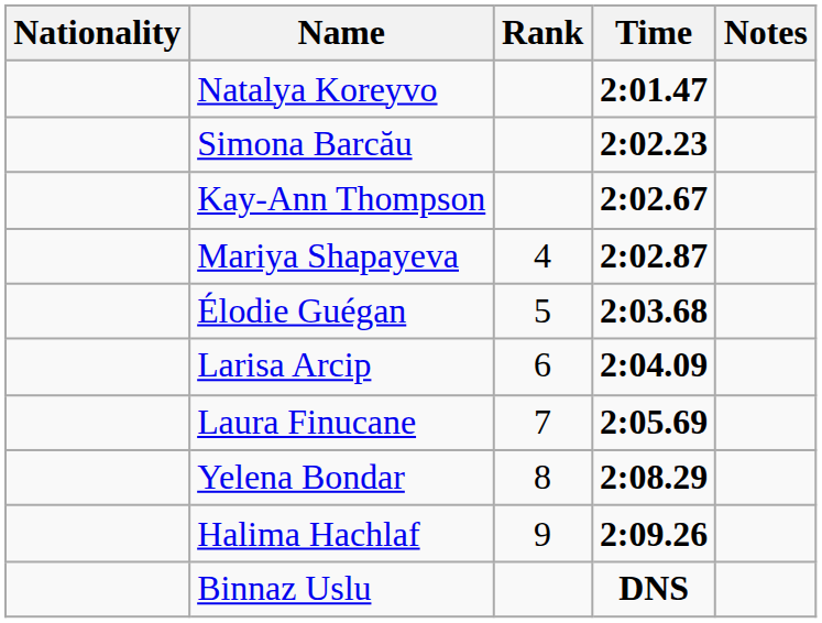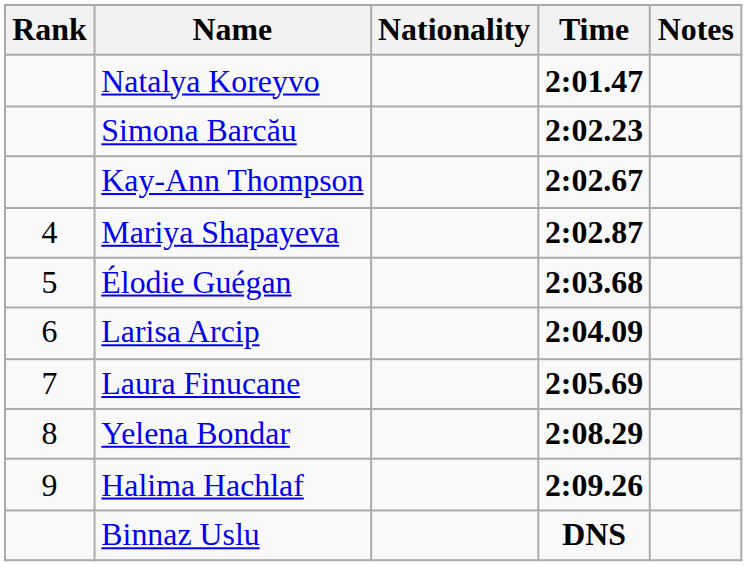 <table class="wikitable sortable" style="text-align:center">
 <tr>
+<th>Rank</th>
+<th>Name</th>
 <th>Nationality</th>
-<th>Name</th>
-<th>Rank</th>
 <th>Time</th>
 <th>Notes</th>
 </tr>
 <tr>
+<td></td>
+<td align=left><a href='#'>Natalya Koreyvo</a></td>
 <td align=left></td>
-<td align=left><a href='#'>Natalya Koreyvo</a></td>
-<td></td>
 <td><strong>2:01.47</strong></td>
 <td></td>
 </tr>
 <tr>
+<td></td>
+<td align=left><a href='#'>Simona Barcău</a></td>
 <td align=left></td>
-<td align=left><a href='#'>Simona Barcău</a></td>
-<td></td>
 <td><strong>2:02.23</strong></td>
 <td></td>
 </tr>
 <tr>
+<td></td>
+<td align=left><a href='#'>Kay-Ann Thompson</a></td>
 <td align=left></td>
-<td align=left><a href='#'>Kay-Ann Thompson</a></td>
-<td></td>
 <td><strong>2:02.67</strong></td>
 <td></td>
 </tr>
 <tr>
+<td>4</td>
+<td align=left><a href='#'>Mariya Shapayeva</a></td>
 <td align=left></td>
-<td align=left><a href='#'>Mariya Shapayeva</a></td>
-<td>4</td>
 <td><strong>2:02.87</strong></td>
 <td></td>
 </tr>
 <tr>
+<td>5</td>
+<td align=left><a href='#'>Élodie Guégan</a></td>
 <td align=left></td>
-<td align=left><a href='#'>Élodie Guégan</a></td>
-<td>5</td>
 <td><strong>2:03.68</strong></td>
 <td></td>
 </tr>
 <tr>
+<td>6</td>
+<td align=left><a href='#'>Larisa Arcip</a></td>
 <td align=left></td>
-<td align=left><a href='#'>Larisa Arcip</a></td>
-<td>6</td>
 <td><strong>2:04.09</strong></td>
 <td></td>
 </tr>
 <tr>
+<td>7</td>
+<td align=left><a href='#'>Laura Finucane</a></td>
 <td align=left></td>
-<td align=left><a href='#'>Laura Finucane</a></td>
-<td>7</td>
 <td><strong>2:05.69</strong></td>
 <td></td>
 </tr>
 <tr>
+<td>8</td>
+<td align=left><a href='#'>Yelena Bondar</a></td>
 <td align=left></td>
-<td align=left><a href='#'>Yelena Bondar</a></td>
-<td>8</td>
 <td><strong>2:08.29</strong></td>
 <td></td>
 </tr>
 <tr>
+<td>9</td>
+<td align=left><a href='#'>Halima Hachlaf</a></td>
 <td align=left></td>
-<td align=left><a href='#'>Halima Hachlaf</a></td>
-<td>9</td>
 <td><strong>2:09.26</strong></td>
 <td></td>
 </tr>
 <tr>
+<td></td>
+<td align=left><a href='#'>Binnaz Uslu</a></td>
 <td align=left></td>
-<td align=left><a href='#'>Binnaz Uslu</a></td>
-<td></td>
 <td><strong>DNS</strong></td>
 <td></td>
 </tr>
 </table>
